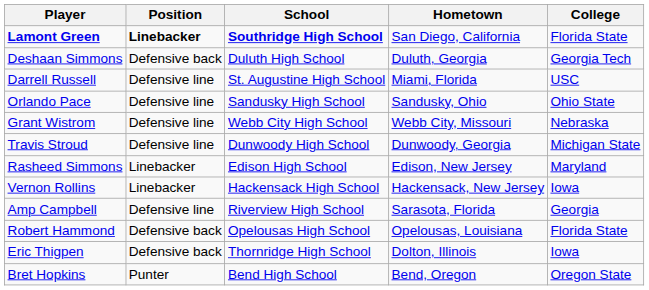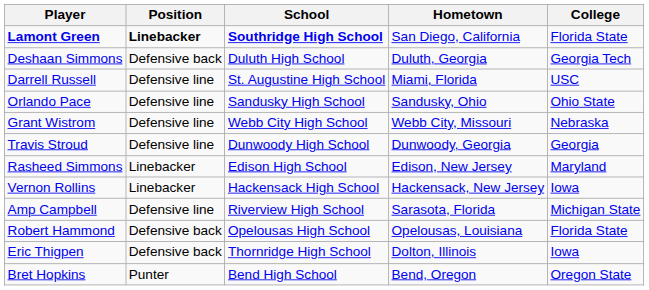 <table class="wikitable">
 <tr>
 <th>Player</th>
 <th>Position</th>
 <th>School</th>
 <th>Hometown</th>
 <th>College</th>
 </tr>
 <tr>
 <td><strong><a href='#'>Lamont Green</a></strong></td>
 <td><strong>Linebacker</strong></td>
 <td><strong><a href='#'>Southridge High School</a></strong></td>
 <td><a href='#'>San Diego, California</a></td>
 <td><a href='#'>Florida State</a></td>
 </tr>
 <tr>
 <td><a href='#'>Deshaan Simmons</a></td>
 <td>Defensive back</td>
 <td><a href='#'>Duluth High School</a></td>
 <td><a href='#'>Duluth, Georgia</a></td>
 <td><a href='#'>Georgia Tech</a></td>
 </tr>
 <tr>
 <td><a href='#'>Darrell Russell</a></td>
 <td>Defensive line</td>
 <td><a href='#'>St. Augustine High School</a></td>
 <td><a href='#'>Miami, Florida</a></td>
 <td><a href='#'>USC</a></td>
 </tr>
 <tr>
 <td><a href='#'>Orlando Pace</a></td>
 <td>Defensive line</td>
 <td><a href='#'>Sandusky High School</a></td>
 <td><a href='#'>Sandusky, Ohio</a></td>
 <td><a href='#'>Ohio State</a></td>
 </tr>
 <tr>
 <td><a href='#'>Grant Wistrom</a></td>
 <td>Defensive line</td>
 <td><a href='#'>Webb City High School</a></td>
 <td><a href='#'>Webb City, Missouri</a></td>
 <td><a href='#'>Nebraska</a></td>
 </tr>
 <tr>
 <td><a href='#'>Travis Stroud</a></td>
 <td>Defensive line</td>
 <td><a href='#'>Dunwoody High School</a></td>
 <td><a href='#'>Dunwoody, Georgia</a></td>
-<td><a href='#'>Michigan State</a></td>
+<td><a href='#'>Georgia</a></td>
 </tr>
 <tr>
 <td><a href='#'>Rasheed Simmons</a></td>
 <td>Linebacker</td>
 <td><a href='#'>Edison High School</a></td>
 <td><a href='#'>Edison, New Jersey</a></td>
 <td><a href='#'>Maryland</a></td>
 </tr>
 <tr>
 <td><a href='#'>Vernon Rollins</a></td>
 <td>Linebacker</td>
 <td><a href='#'>Hackensack High School</a></td>
 <td><a href='#'>Hackensack, New Jersey</a></td>
 <td><a href='#'>Iowa</a></td>
 </tr>
 <tr>
 <td><a href='#'>Amp Campbell</a></td>
 <td>Defensive line</td>
 <td><a href='#'>Riverview High School</a></td>
 <td><a href='#'>Sarasota, Florida</a></td>
-<td><a href='#'>Georgia</a></td>
+<td><a href='#'>Michigan State</a></td>
 </tr>
 <tr>
 <td><a href='#'>Robert Hammond</a></td>
 <td>Defensive back</td>
 <td><a href='#'>Opelousas High School</a></td>
 <td><a href='#'>Opelousas, Louisiana</a></td>
 <td><a href='#'>Florida State</a></td>
 </tr>
 <tr>
 <td><a href='#'>Eric Thigpen</a></td>
 <td>Defensive back</td>
 <td><a href='#'>Thornridge High School</a></td>
 <td><a href='#'>Dolton, Illinois</a></td>
 <td><a href='#'>Iowa</a></td>
 </tr>
 <tr>
 <td><a href='#'>Bret Hopkins</a></td>
 <td>Punter</td>
 <td><a href='#'>Bend High School</a></td>
 <td><a href='#'>Bend, Oregon</a></td>
 <td><a href='#'>Oregon State</a></td>
 </tr>
 </table>
